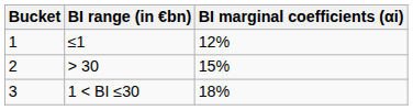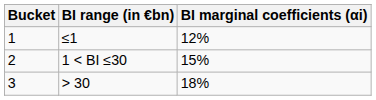 <table class="wikitable">
 <tr>
 <th>Bucket</th>
 <th>BI range (in €bn)</th>
 <th>BI marginal coefficients (αi)</th>
 </tr>
 <tr>
 <td>1</td>
 <td>≤1</td>
 <td>12%</td>
 </tr>
 <tr>
 <td>2</td>
-<td>> 30</td>
+<td>1 < BI ≤30</td>
 <td>15%</td>
 </tr>
 <tr>
 <td>3</td>
-<td>1 < BI ≤30</td>
+<td>> 30</td>
 <td>18%</td>
 </tr>
 </table>
